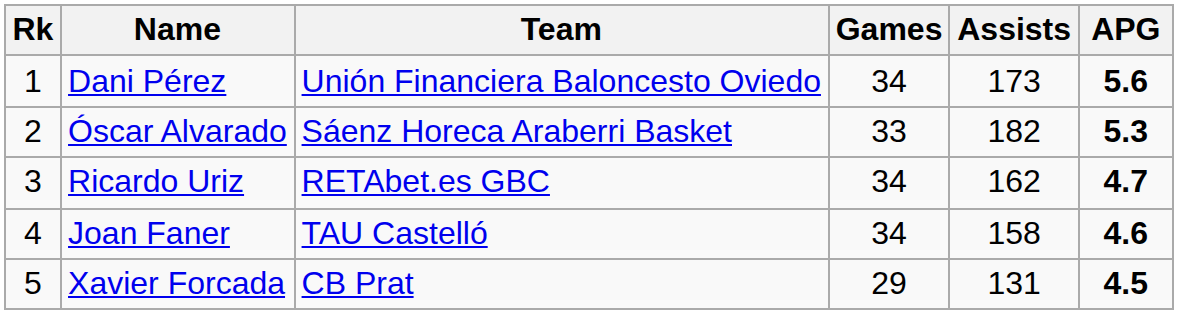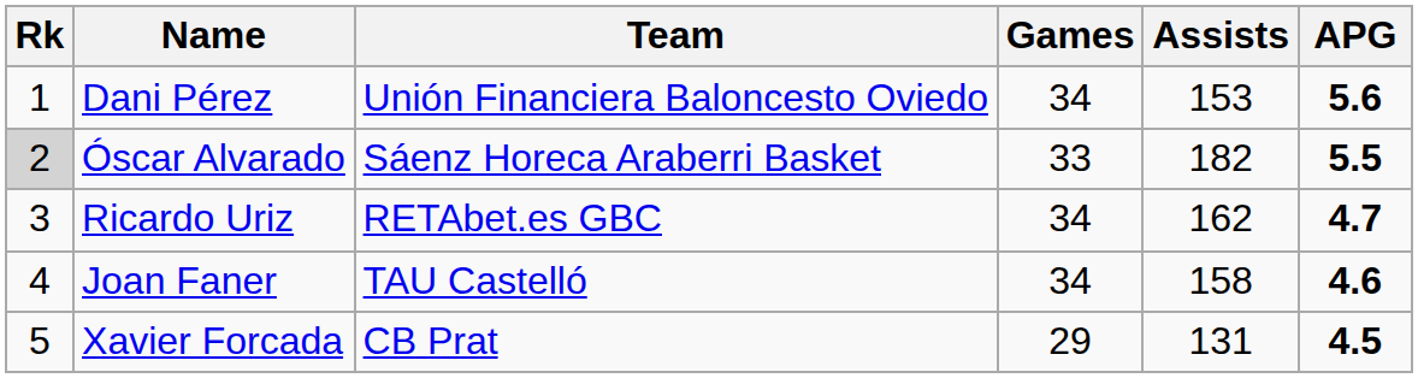 <table class="wikitable" style="text-align: center;">
 <tr>
 <th>Rk</th>
 <th>Name</th>
 <th>Team</th>
 <th>Games</th>
 <th>Assists</th>
 <th width=40>APG</th>
 </tr>
 <tr>
 <td>1</td>
 <td align="left"> <a href='#'>Dani Pérez</a></td>
 <td align="left"><a href='#'>Unión Financiera Baloncesto Oviedo</a></td>
 <td>34</td>
-<td>173</td>
+<td>153</td>
 <td><strong>5.6</strong></td>
 </tr>
 <tr>
-<td>2</td>
+<td style="background: lightgrey;">2</td>
 <td align="left"> <a href='#'>Óscar Alvarado</a></td>
 <td align="left"><a href='#'>Sáenz Horeca Araberri Basket</a></td>
 <td>33</td>
 <td>182</td>
-<td><strong>5.3</strong></td>
+<td><strong>5.5</strong></td>
 </tr>
 <tr>
 <td>3</td>
 <td align="left"> <a href='#'>Ricardo Uriz</a></td>
 <td align="left"><a href='#'>RETAbet.es GBC</a></td>
 <td>34</td>
 <td>162</td>
 <td><strong>4.7</strong></td>
 </tr>
 <tr>
 <td>4</td>
 <td align="left"> <a href='#'>Joan Faner</a></td>
 <td align="left"><a href='#'>TAU Castelló</a></td>
 <td>34</td>
 <td>158</td>
 <td><strong>4.6</strong></td>
 </tr>
 <tr>
 <td>5</td>
 <td align="left"> <a href='#'>Xavier Forcada</a></td>
 <td align="left"><a href='#'>CB Prat</a></td>
 <td>29</td>
 <td>131</td>
 <td><strong>4.5</strong></td>
 </tr>
 <tr>
 </tr>
 </table>
